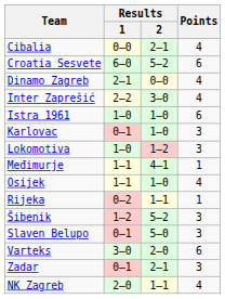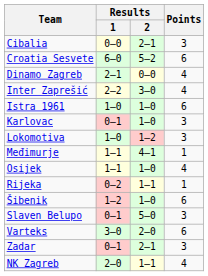 <table class="wikitable" style="text-align:center">
 <tr>
 <th rowspan=2>Team</th>
 <th colspan=2>Results</th>
 <th rowspan=2>Points</th>
 </tr>
 <tr>
 <th width=40>1</th>
 <th width=40>2</th>
 </tr>
 <tr>
 <td align=left><a href='#'>Cibalia</a></td>
 <td bgcolor="#ffffdd">0–0</td>
 <td bgcolor="ddffdd">2–1</td>
-<td>4</td>
+<td>3</td>
 </tr>
 <tr>
 <td align=left><a href='#'>Croatia Sesvete</a></td>
 <td bgcolor="#ddffdd">6–0</td>
 <td bgcolor="#ddffdd">5–2</td>
 <td>6</td>
 </tr>
 <tr>
 <td align=left><a href='#'>Dinamo Zagreb</a></td>
 <td bgcolor="ddffdd">2–1</td>
 <td bgcolor="#ffffdd">0–0</td>
 <td>4</td>
 </tr>
 <tr>
 <td align=left><a href='#'>Inter Zaprešić</a></td>
 <td bgcolor="#ffffdd">2–2</td>
 <td bgcolor="ddffdd">3–0</td>
 <td>4</td>
 </tr>
 <tr>
 <td align=left><a href='#'>Istra 1961</a></td>
 <td bgcolor="#ddffdd">1–0</td>
 <td bgcolor="#ddffdd">1–0</td>
 <td>6</td>
 </tr>
 <tr>
 <td align=left><a href='#'>Karlovac</a></td>
 <td bgcolor="#ffcccc">0–1</td>
 <td bgcolor="#ddffdd">1–0</td>
 <td>3</td>
 </tr>
 <tr>
 <td align=left><a href='#'>Lokomotiva</a></td>
 <td bgcolor="#ddffdd">1–0</td>
 <td bgcolor="#ffcccc">1–2</td>
 <td>3</td>
 </tr>
 <tr>
 <td align=left><a href='#'>Međimurje</a></td>
 <td bgcolor="ffffdd">1–1</td>
 <td bgcolor="#ddffdd">4–1</td>
 <td>1</td>
 </tr>
 <tr>
 <td align=left><a href='#'>Osijek</a></td>
 <td bgcolor="#ffffdd">1–1</td>
 <td bgcolor="#ddffdd">1–0</td>
 <td>4</td>
 </tr>
 <tr>
 <td align=left><a href='#'>Rijeka</a></td>
 <td bgcolor="#ffcccc">0–2</td>
 <td bgcolor="ffffdd">1–1</td>
 <td>1</td>
 </tr>
 <tr>
 <td align=left><a href='#'>Šibenik</a></td>
 <td bgcolor="#ffcccc">1–2</td>
-<td bgcolor="#ddffdd">5–2</td>
-<td>3</td>
+<td bgcolor="#ddffdd">1–0</td>
+<td>6</td>
 </tr>
 <tr>
 <td align=left><a href='#'>Slaven Belupo</a></td>
 <td bgcolor="#ffcccc">0–1</td>
 <td bgcolor="#ddffdd">5–0</td>
 <td>3</td>
 </tr>
 <tr>
 <td align=left><a href='#'>Varteks</a></td>
 <td bgcolor="#ddffdd">3–0</td>
 <td bgcolor="#ddffdd">2–0</td>
 <td>6</td>
 </tr>
 <tr>
 <td align=left><a href='#'>Zadar</a></td>
 <td bgcolor="ffcccc">0–1</td>
 <td bgcolor="#ddffdd">2–1</td>
 <td>3</td>
 </tr>
 <tr>
 <td align=left><a href='#'>NK Zagreb</a></td>
 <td bgcolor="#ddffdd">2–0</td>
 <td bgcolor="#ffffdd">1–1</td>
 <td>4</td>
 </tr>
 </table>
